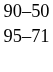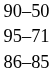 <table style="text-align:center">
 <tr>
 <th width=200></th>
 <th width=100></th>
 <th width=200></th>
 </tr>
 <tr>
 <td align=right><strong></strong></td>
 <td align=center>90–50</td>
 <td align=left></td>
 </tr>
 <tr>
 <td align=right><strong></strong></td>
 <td align=center>95–71</td>
 <td align=left></td>
 </tr>
+<tr>
+<td align=right><strong></strong></td>
+<td align=center>86–85</td>
+<td align=left></td>
+</tr>
 </table>
